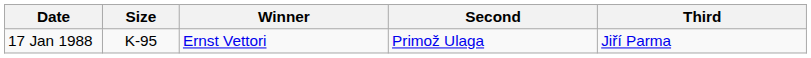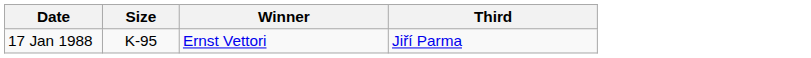 <table class="wikitable" style="font-size:95%;">
 <tr>
 <th width="90">Date</th>
 <th width="69">Size</th>
 <th width="200">Winner</th>
-<th width="200">Second</th>
 <th width="200">Third</th>
 </tr>
 <tr>
 <td>17 Jan 1988</td>
 <td align=center>K-95</td>
 <td> <a href='#'>Ernst Vettori</a></td>
-<td> <a href='#'>Primož Ulaga</a></td>
 <td> <a href='#'>Jiří Parma</a></td>
 </tr>
 </table>
